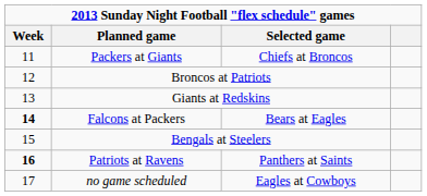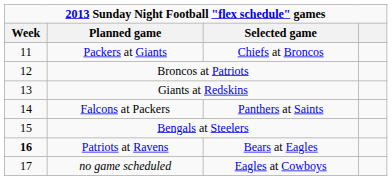 <table class="wikitable" style="margin: 0 2em 0 2em">
 <tr>
 <td colspan="4" align="center"><strong><a href='#'>2013</a> Sunday Night Football <a href='#'>"flex schedule"</a> games</strong></td>
 </tr>
 <tr bgcolor="#efefef">
 <th width="50">Week</th>
 <th width="200">Planned game</th>
 <th width="200">Selected game</th>
 <th width="30"></th>
 </tr>
 <tr>
 <td align="center">11</td>
 <td align="center"><a href='#'>Packers</a> at <a href='#'>Giants</a></td>
 <td align="center"><a href='#'>Chiefs</a> at <a href='#'>Broncos</a></td>
 <td align="center"></td>
 </tr>
 <tr>
 <td align="center">12</td>
 <td colspan="2" align="center">Broncos at <a href='#'>Patriots</a></td>
 <td align="center"></td>
 </tr>
 <tr>
 <td align="center">13</td>
 <td colspan="2" align="center">Giants at <a href='#'>Redskins</a></td>
 <td align="center"></td>
 </tr>
 <tr>
-<td align="center"><strong>14</strong></td>
+<td align="center">14</td>
 <td align="center"><a href='#'>Falcons</a> at Packers</td>
-<td align="center"><a href='#'>Bears</a> at <a href='#'>Eagles</a></td>
+<td align="center"><a href='#'>Panthers</a> at <a href='#'>Saints</a></td>
 <td align="center"></td>
 </tr>
 <tr>
 <td align="center">15</td>
 <td colspan="2" align="center"><a href='#'>Bengals</a> at <a href='#'>Steelers</a></td>
 <td align="center"></td>
 </tr>
 <tr>
 <td align="center"><strong>16</strong></td>
 <td align="center"><a href='#'>Patriots</a> at <a href='#'>Ravens</a></td>
-<td align="center"><a href='#'>Panthers</a> at <a href='#'>Saints</a></td>
+<td align="center"><a href='#'>Bears</a> at <a href='#'>Eagles</a></td>
 <td align="center"></td>
 </tr>
 <tr>
 <td align="center">17</td>
 <td align="center"><em>no game scheduled</em></td>
 <td align="center"><a href='#'>Eagles</a> at <a href='#'>Cowboys</a></td>
 <td align="center"></td>
 </tr>
 </table>
